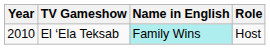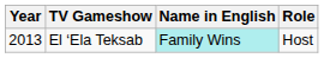 <table class="wikitable">
 <tr>
 <th>Year</th>
 <th>TV Gameshow</th>
 <th>Name in English</th>
 <th>Role</th>
 </tr>
 <tr>
-<td>2010</td>
+<td>2013</td>
 <td>El ‘Ela Teksab</td>
 <td style="background: paleturquoise;">Family Wins</td>
 <td>Host</td>
 </tr>
 </table>
